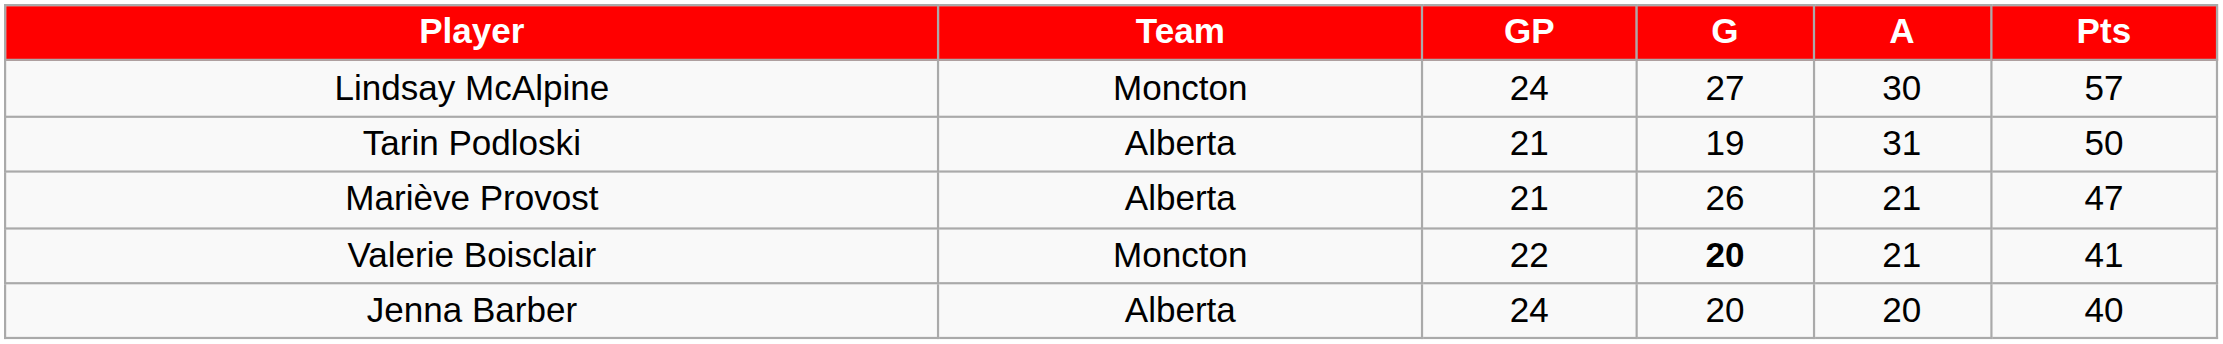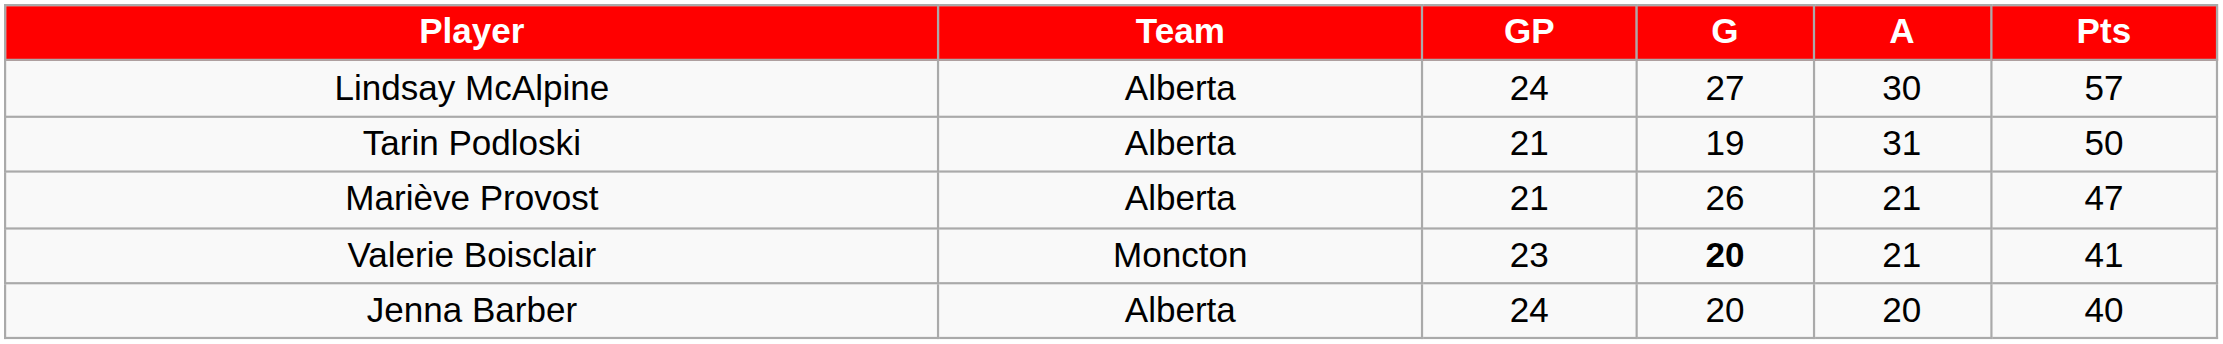 <table class="wikitable" width="80%">
 <tr align="center"  style="background:red;color:white;">
 <td><strong>Player</strong></td>
 <td><strong>Team</strong></td>
 <td><strong>GP</strong></td>
 <td><strong>G</strong></td>
 <td><strong>A</strong></td>
 <td><strong>Pts</strong></td>
 </tr>
 <tr align="center" bgcolor="">
 <td>Lindsay McAlpine</td>
-<td>Moncton</td>
+<td>Alberta</td>
 <td>24</td>
 <td>27</td>
 <td>30</td>
 <td>57</td>
 </tr>
 <tr align="center" bgcolor="">
 <td>Tarin Podloski</td>
 <td>Alberta</td>
 <td>21</td>
 <td>19</td>
 <td>31</td>
 <td>50</td>
 </tr>
 <tr align="center" bgcolor="">
 <td>Mariève Provost</td>
 <td>Alberta</td>
 <td>21</td>
 <td>26</td>
 <td>21</td>
 <td>47</td>
 </tr>
 <tr align="center" bgcolor="">
 <td>Valerie Boisclair</td>
 <td>Moncton</td>
-<td>22</td>
+<td>23</td>
 <td><strong>20</strong></td>
 <td>21</td>
 <td>41</td>
 </tr>
 <tr align="center" bgcolor="">
 <td>Jenna Barber</td>
 <td>Alberta</td>
 <td>24</td>
 <td>20</td>
 <td>20</td>
 <td>40</td>
 </tr>
 </table>
